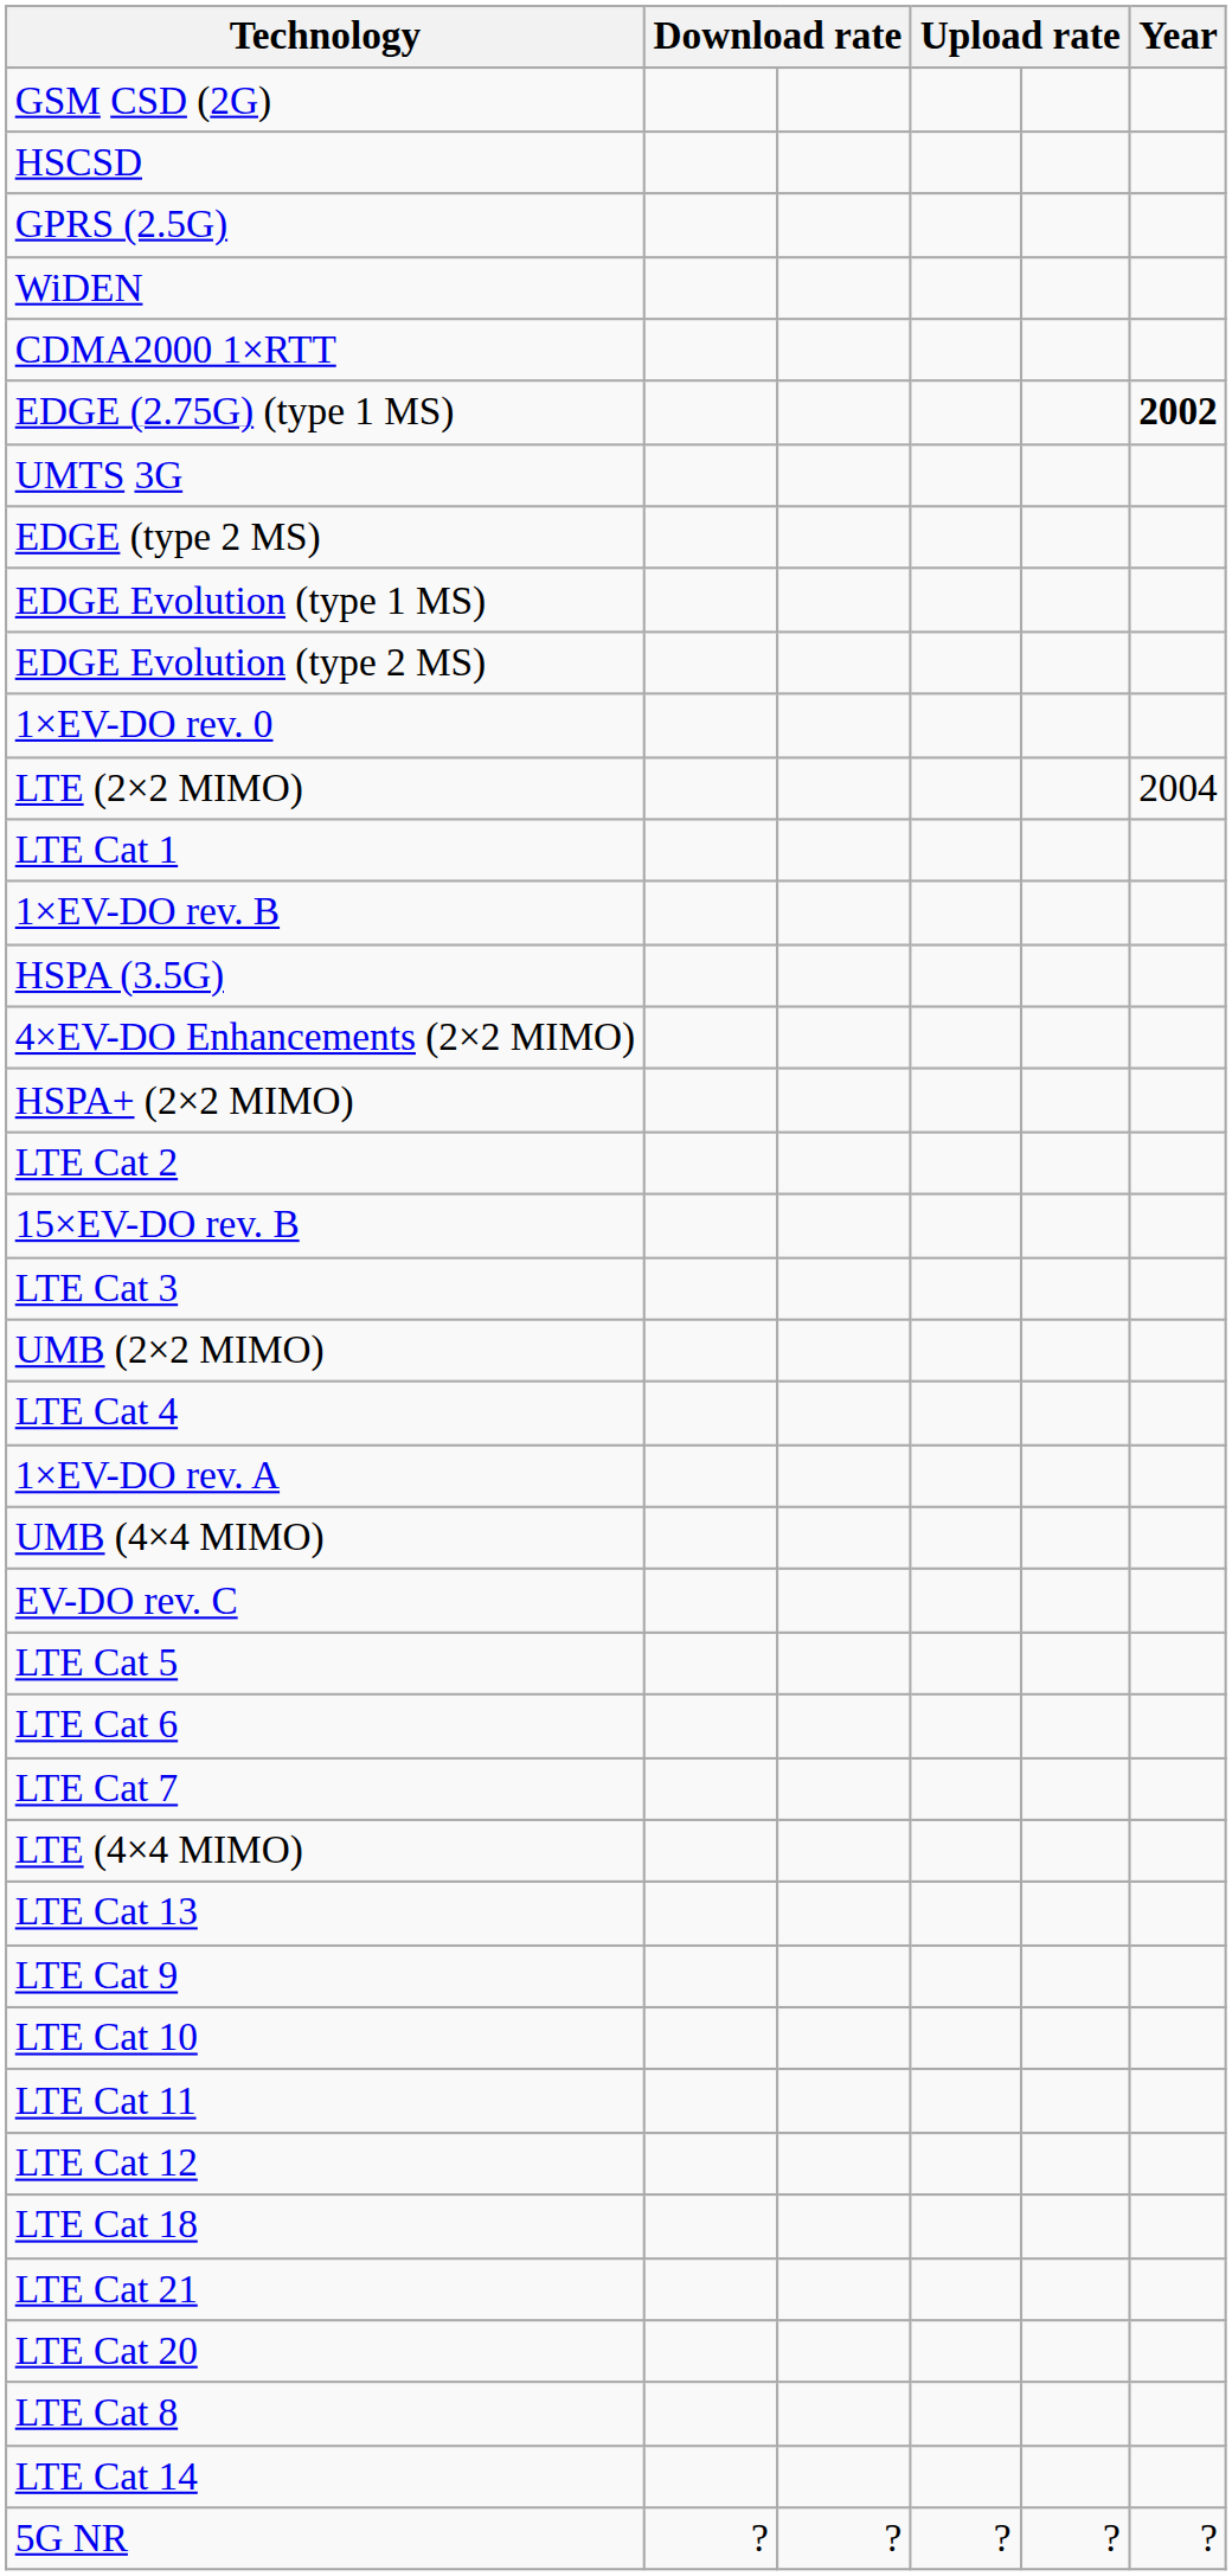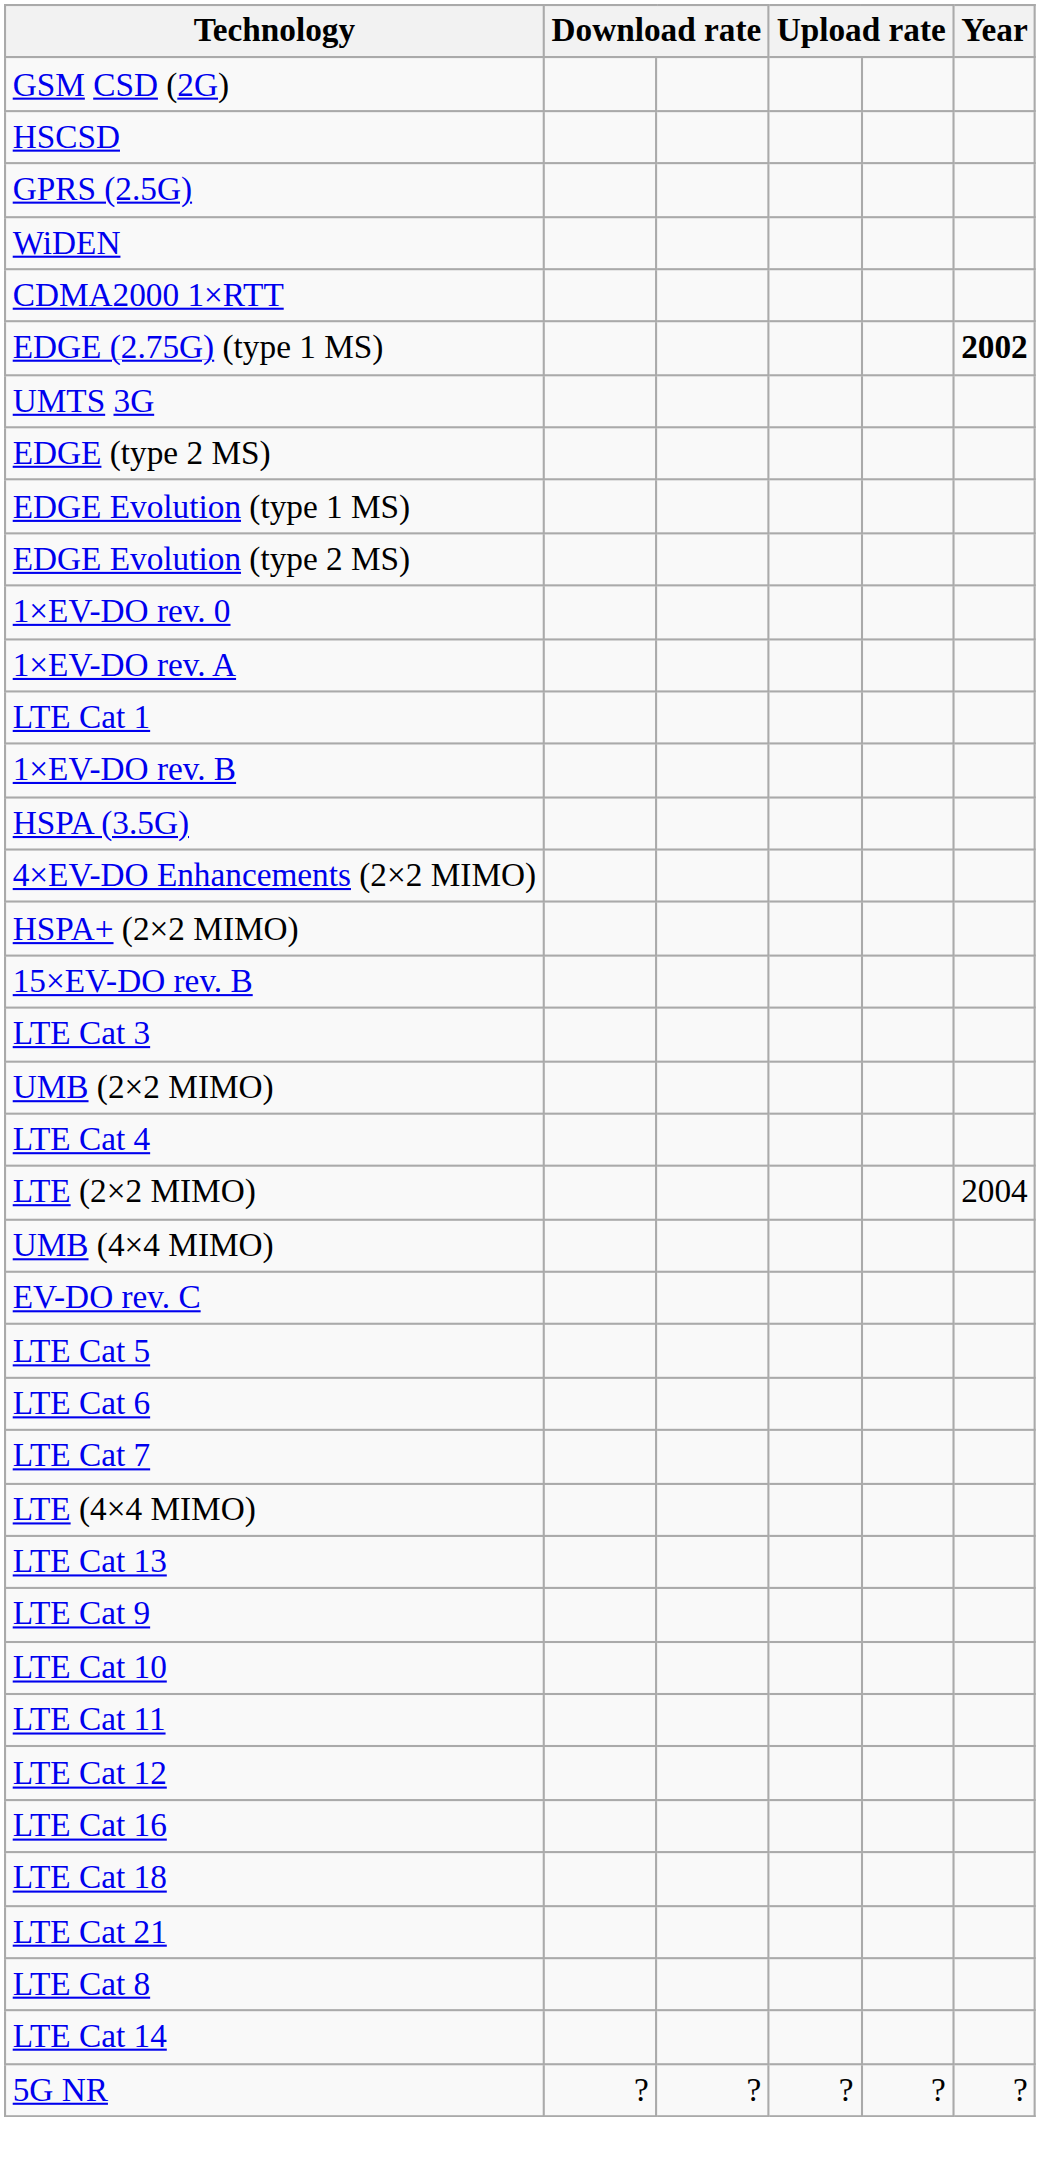 <table class="wikitable sortable">
 <tr>
 <th>Technology</th>
 <th colspan=2>Download rate</th>
 <th colspan=2>Upload rate</th>
 <th>Year</th>
 </tr>
 <tr>
 <td><a href='#'>GSM</a> <a href='#'>CSD</a> (<a href='#'>2G</a>)</td>
 <td align=right><strong></strong></td>
 <td align=right></td>
 <td align=right></td>
 <td align=right></td>
 <td align=right></td>
 </tr>
 <tr>
 <td><a href='#'>HSCSD</a></td>
 <td align=right><strong></strong></td>
 <td align=right></td>
 <td align=right></td>
 <td align=right></td>
 <td align=right></td>
 </tr>
 <tr>
 <td><a href='#'>GPRS (2.5G)</a></td>
 <td align=right><strong></strong></td>
 <td align=right></td>
 <td align=right></td>
 <td align=right></td>
 <td align=right></td>
 </tr>
 <tr>
 <td><a href='#'>WiDEN</a></td>
 <td align=right><strong></strong></td>
 <td align=right></td>
 <td align=right></td>
 <td align=right></td>
 <td align=right></td>
 </tr>
 <tr>
 <td><a href='#'>CDMA2000 1×RTT</a></td>
 <td align=right><strong></strong></td>
 <td align=right></td>
 <td align=right></td>
 <td align=right></td>
 <td align=right></td>
 </tr>
 <tr>
 <td><a href='#'>EDGE (2.75G)</a> (type 1 MS)</td>
 <td align=right><strong></strong></td>
 <td align=right></td>
 <td align=right></td>
 <td align=right></td>
 <td align=right><strong>2002</strong></td>
 </tr>
 <tr>
 <td><a href='#'>UMTS</a> <a href='#'>3G</a></td>
 <td align=right><strong></strong></td>
 <td align=right></td>
 <td align=right></td>
 <td align=right></td>
 <td align=right></td>
 </tr>
 <tr>
 <td><a href='#'>EDGE</a> (type 2 MS)</td>
 <td align=right><strong></strong></td>
 <td align=right></td>
 <td align=right></td>
 <td align=right></td>
 <td align=right></td>
 </tr>
 <tr>
 <td><a href='#'>EDGE Evolution</a> (type 1 MS)</td>
 <td align=right><strong></strong></td>
 <td align=right></td>
 <td align=right></td>
 <td align=right></td>
 <td align=right></td>
 </tr>
 <tr>
 <td><a href='#'>EDGE Evolution</a> (type 2 MS)</td>
 <td align=right><strong></strong></td>
 <td align=right></td>
 <td align=right></td>
 <td align=right></td>
 <td align=right></td>
 </tr>
 <tr>
 <td><a href='#'>1×EV-DO rev. 0</a></td>
 <td align=right><strong></strong></td>
 <td align=right></td>
 <td align=right></td>
 <td align=right></td>
 <td align=right></td>
 </tr>
 <tr>
-<td><a href='#'>LTE</a> (2×2 MIMO)</td>
+<td><a href='#'>1×EV-DO rev. A</a></td>
 <td align=right><strong></strong></td>
 <td align=right></td>
 <td align=right></td>
 <td align=right></td>
-<td align=right>2004</td>
+<td align=right></td>
 </tr>
 <tr>
 <td><a href='#'>LTE Cat 1</a></td>
 <td align=right><strong></strong></td>
 <td align=right></td>
 <td align=right></td>
 <td align=right></td>
 <td align=right></td>
 </tr>
 <tr>
 <td><a href='#'>1×EV-DO rev. B</a></td>
 <td align=right><strong></strong></td>
 <td align=right></td>
 <td align=right></td>
 <td align=right></td>
 <td align=right></td>
 </tr>
 <tr>
 <td><a href='#'>HSPA (3.5G)</a></td>
 <td align=right><strong></strong></td>
 <td align=right></td>
 <td align=right></td>
 <td align=right></td>
 <td align=right></td>
 </tr>
 <tr>
 <td><a href='#'>4×EV-DO Enhancements</a> (2×2 MIMO)</td>
 <td align=right><strong></strong></td>
 <td align=right></td>
 <td align=right></td>
 <td align=right></td>
 <td align=right></td>
 </tr>
 <tr>
 <td><a href='#'>HSPA+</a> (2×2 MIMO)</td>
 <td align=right><strong></strong></td>
 <td align=right></td>
 <td align=right></td>
 <td align=right></td>
 <td align=right></td>
 </tr>
 <tr>
-<td><a href='#'>LTE Cat 2</a></td>
-<td align=right><strong></strong></td>
-<td align=right></td>
-<td align=right></td>
-<td align=right></td>
-<td align=right></td>
-</tr>
-<tr>
 <td><a href='#'>15×EV-DO rev. B</a></td>
 <td align=right><strong></strong></td>
 <td align=right></td>
 <td align=right></td>
 <td align=right></td>
 <td align=right></td>
 </tr>
 <tr>
 <td><a href='#'>LTE Cat 3</a></td>
 <td align=right><strong></strong></td>
 <td align=right></td>
 <td align=right></td>
 <td align=right></td>
 <td align=right></td>
 </tr>
 <tr>
 <td><a href='#'>UMB</a> (2×2 MIMO)</td>
 <td align=right><strong></strong></td>
 <td align=right></td>
 <td align=right></td>
 <td align=right></td>
 <td align=right></td>
 </tr>
 <tr>
 <td><a href='#'>LTE Cat 4</a></td>
 <td align=right><strong></strong></td>
 <td align=right></td>
 <td align=right></td>
 <td align=right></td>
 <td align=right></td>
 </tr>
 <tr>
-<td><a href='#'>1×EV-DO rev. A</a></td>
+<td><a href='#'>LTE</a> (2×2 MIMO)</td>
 <td align=right><strong></strong></td>
 <td align=right></td>
 <td align=right></td>
 <td align=right></td>
-<td align=right></td>
+<td align=right>2004</td>
 </tr>
 <tr>
 <td><a href='#'>UMB</a> (4×4 MIMO)</td>
 <td align=right><strong></strong></td>
 <td align=right></td>
 <td align=right></td>
 <td align=right></td>
 <td align=right></td>
 </tr>
 <tr>
 <td><a href='#'>EV-DO rev. C</a></td>
 <td align=right><strong></strong></td>
 <td align=right></td>
 <td align=right></td>
 <td align=right></td>
 <td align=right></td>
 </tr>
 <tr>
 <td><a href='#'>LTE Cat 5</a></td>
 <td align=right><strong></strong></td>
 <td align=right></td>
 <td align=right></td>
 <td align=right></td>
 <td align=right></td>
 </tr>
 <tr>
 <td><a href='#'>LTE Cat 6</a></td>
 <td align=right><strong></strong></td>
 <td align=right></td>
 <td align=right></td>
 <td align=right></td>
 <td align=right></td>
 </tr>
 <tr>
 <td><a href='#'>LTE Cat 7</a></td>
 <td align=right><strong></strong></td>
 <td align=right></td>
 <td align=right></td>
 <td align=right></td>
 <td align=right></td>
 </tr>
 <tr>
 <td><a href='#'>LTE</a> (4×4 MIMO)</td>
 <td align=right><strong></strong></td>
 <td align=right></td>
 <td align=right></td>
 <td align=right></td>
 <td align=right></td>
 </tr>
 <tr>
 <td><a href='#'>LTE Cat 13</a></td>
 <td align=right><strong></strong></td>
 <td align=right></td>
 <td align=right></td>
 <td align=right></td>
 <td align=right></td>
 </tr>
 <tr>
 <td><a href='#'>LTE Cat 9</a></td>
 <td align=right><strong></strong></td>
 <td align=right></td>
 <td align=right></td>
 <td align=right></td>
 <td align=right></td>
 </tr>
 <tr>
 <td><a href='#'>LTE Cat 10</a></td>
 <td align=right><strong></strong></td>
 <td align=right></td>
 <td align=right></td>
 <td align=right></td>
 <td align=right></td>
 </tr>
 <tr>
 <td><a href='#'>LTE Cat 11</a></td>
 <td align=right><strong></strong></td>
 <td align=right></td>
 <td align=right></td>
 <td align=right></td>
 <td align=right></td>
 </tr>
 <tr>
 <td><a href='#'>LTE Cat 12</a></td>
 <td align=right><strong></strong></td>
 <td align=right></td>
 <td align=right></td>
 <td align=right></td>
 <td align=right></td>
 </tr>
 <tr>
+<td><a href='#'>LTE Cat 16</a></td>
+<td align=right><strong></strong></td>
+<td align=right></td>
+<td align=right></td>
+<td align=right></td>
+<td align=right></td>
+</tr>
+<tr>
 <td><a href='#'>LTE Cat 18</a></td>
 <td align=right><strong></strong></td>
 <td align=right></td>
 <td align=right></td>
 <td align=right></td>
 <td align=right></td>
 </tr>
 <tr>
 <td><a href='#'>LTE Cat 21</a></td>
-<td align=right><strong></strong></td>
-<td align=right></td>
-<td align=right></td>
-<td align=right></td>
-<td align=right></td>
-</tr>
-<tr>
-<td><a href='#'>LTE Cat 20</a></td>
 <td align=right><strong></strong></td>
 <td align=right></td>
 <td align=right></td>
 <td align=right></td>
 <td align=right></td>
 </tr>
 <tr>
 <td><a href='#'>LTE Cat 8</a></td>
 <td align=right><strong></strong></td>
 <td align=right></td>
 <td align=right></td>
 <td align=right></td>
 <td align=right></td>
 </tr>
 <tr>
 <td><a href='#'>LTE Cat 14</a></td>
 <td align=right><strong></strong></td>
 <td align=right></td>
 <td align=right></td>
 <td align=right></td>
 <td align=right></td>
 </tr>
 <tr>
 <td><a href='#'>5G NR</a></td>
 <td align=right>?</td>
 <td align=right>?</td>
 <td align=right>?</td>
 <td align=right>?</td>
 <td align=right>?</td>
 </tr>
 </table>
